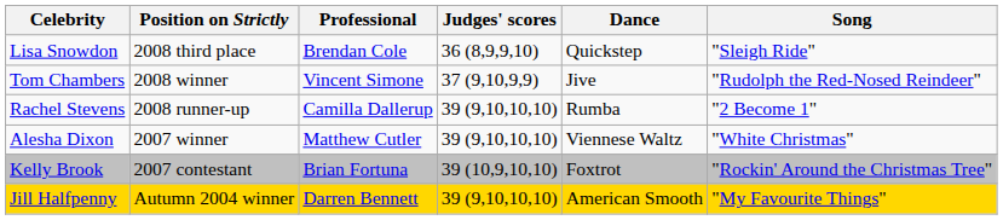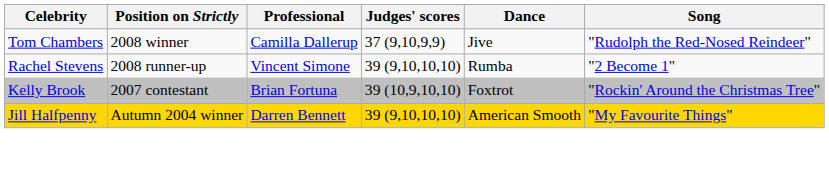 <table class="wikitable sortable">
 <tr>
 <th>Celebrity</th>
 <th>Position on <em>Strictly</em></th>
 <th>Professional</th>
 <th>Judges' scores</th>
 <th>Dance</th>
 <th>Song</th>
 </tr>
 <tr>
-<td><a href='#'>Lisa Snowdon</a></td>
-<td>2008 third place</td>
-<td><a href='#'>Brendan Cole</a></td>
-<td>36 (8,9,9,10)</td>
-<td>Quickstep</td>
-<td>"<a href='#'>Sleigh Ride</a>"</td>
-</tr>
-<tr>
 <td><a href='#'>Tom Chambers</a></td>
 <td>2008 winner</td>
-<td><a href='#'>Vincent Simone</a></td>
+<td><a href='#'>Camilla Dallerup</a></td>
 <td>37 (9,10,9,9)</td>
 <td>Jive</td>
 <td>"<a href='#'>Rudolph the Red-Nosed Reindeer</a>"</td>
 </tr>
 <tr>
 <td><a href='#'>Rachel Stevens</a></td>
 <td>2008 runner-up</td>
-<td><a href='#'>Camilla Dallerup</a></td>
+<td><a href='#'>Vincent Simone</a></td>
 <td>39 (9,10,10,10)</td>
 <td>Rumba</td>
 <td>"<a href='#'>2 Become 1</a>"</td>
-</tr>
-<tr>
-<td><a href='#'>Alesha Dixon</a></td>
-<td>2007 winner</td>
-<td><a href='#'>Matthew Cutler</a></td>
-<td>39 (9,10,10,10)</td>
-<td>Viennese Waltz</td>
-<td>"<a href='#'>White Christmas</a>"</td>
 </tr>
 <tr style="background:silver">
 <td><a href='#'>Kelly Brook</a></td>
 <td>2007 contestant</td>
 <td><a href='#'>Brian Fortuna</a></td>
 <td>39 (10,9,10,10)</td>
 <td>Foxtrot</td>
 <td>"<a href='#'>Rockin' Around the Christmas Tree</a>"</td>
 </tr>
 <tr style="background:gold">
 <td><a href='#'>Jill Halfpenny</a></td>
 <td>Autumn 2004 winner</td>
 <td><a href='#'>Darren Bennett</a></td>
 <td>39 (9,10,10,10)</td>
 <td>American Smooth</td>
 <td>"<a href='#'>My Favourite Things</a>"</td>
 </tr>
 </table>
